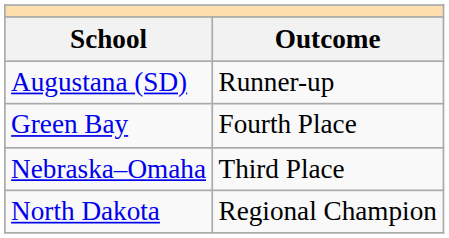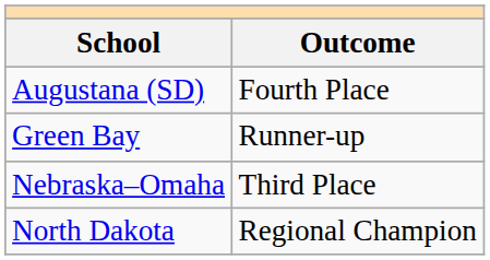 <table class="wikitable" style="float:left; margin-right:1em;">
 <tr>
 <th colspan="3" style="background:#ffdead;"></th>
 </tr>
 <tr>
 <th>School</th>
 <th>Outcome</th>
 </tr>
 <tr>
 <td><a href='#'>Augustana (SD)</a></td>
-<td>Runner-up</td>
+<td>Fourth Place</td>
 </tr>
 <tr>
 <td><a href='#'>Green Bay</a></td>
-<td>Fourth Place</td>
+<td>Runner-up</td>
 </tr>
 <tr>
 <td><a href='#'>Nebraska–Omaha</a></td>
 <td>Third Place</td>
 </tr>
 <tr>
 <td><a href='#'>North Dakota</a></td>
 <td>Regional Champion</td>
 </tr>
 </table>
